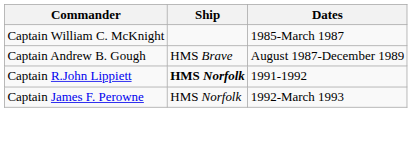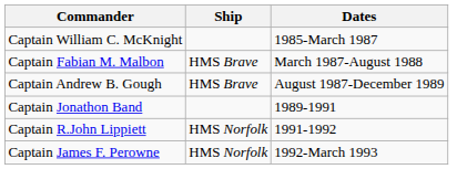 <table class="wikitable">
 <tr>
 <th>Commander</th>
 <th>Ship</th>
 <th>Dates</th>
 </tr>
 <tr>
 <td>Captain William C. McKnight</td>
 <td></td>
 <td>1985-March 1987</td>
 </tr>
 <tr>
+<td>Captain <a href='#'>Fabian M. Malbon</a></td>
+<td>HMS <em>Brave</em></td>
+<td>March 1987-August 1988</td>
+</tr>
+<tr>
 <td>Captain Andrew B. Gough</td>
 <td>HMS <em>Brave</em></td>
 <td>August 1987-December 1989</td>
 </tr>
 <tr>
+<td>Captain <a href='#'>Jonathon Band</a></td>
+<td></td>
+<td>1989-1991</td>
+</tr>
+<tr>
 <td>Captain <a href='#'>R.John Lippiett</a></td>
-<td><strong>HMS <em>Norfolk</em></strong></td>
+<td>HMS <em>Norfolk</em></td>
 <td>1991-1992</td>
 </tr>
 <tr>
 <td>Captain <a href='#'>James F. Perowne</a></td>
 <td>HMS <em>Norfolk</em></td>
 <td>1992-March 1993</td>
 </tr>
 </table>
